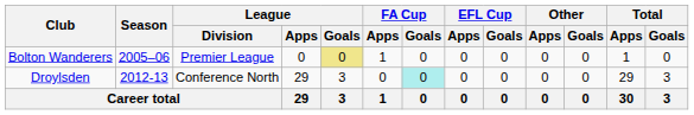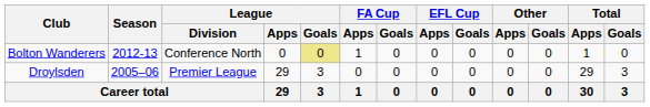 <table class="wikitable" style="text-align: center">
 <tr>
 <th rowspan="2">Club</th>
 <th rowspan="2">Season</th>
 <th colspan="3">League</th>
 <th colspan="2"><a href='#'>FA Cup</a></th>
 <th colspan="2"><a href='#'>EFL Cup</a></th>
 <th colspan="2">Other</th>
 <th colspan="2">Total</th>
 </tr>
 <tr>
 <th>Division</th>
 <th>Apps</th>
 <th>Goals</th>
 <th>Apps</th>
 <th>Goals</th>
 <th>Apps</th>
 <th>Goals</th>
 <th>Apps</th>
 <th>Goals</th>
 <th>Apps</th>
 <th>Goals</th>
 </tr>
 <tr>
 <td><a href='#'>Bolton Wanderers</a></td>
-<td><a href='#'>2005–06</a></td>
-<td><a href='#'>Premier League</a></td>
+<td><a href='#'>2012-13</a></td>
+<td>Conference North</td>
 <td>0</td>
 <td style="background: khaki;">0</td>
 <td>1</td>
 <td>0</td>
 <td>0</td>
 <td>0</td>
 <td>0</td>
 <td>0</td>
 <td>1</td>
 <td>0</td>
 </tr>
 <tr>
 <td><a href='#'>Droylsden</a></td>
-<td><a href='#'>2012-13</a></td>
-<td>Conference North</td>
+<td><a href='#'>2005–06</a></td>
+<td><a href='#'>Premier League</a></td>
 <td>29</td>
 <td>3</td>
 <td>0</td>
-<td style="background: paleturquoise;">0</td>
+<td>0</td>
 <td>0</td>
 <td>0</td>
 <td>0</td>
 <td>0</td>
 <td>29</td>
 <td>3</td>
 </tr>
 <tr>
 <th colspan="3">Career total</th>
 <th>29</th>
 <th>3</th>
 <th>1</th>
 <th>0</th>
 <th>0</th>
 <th>0</th>
 <th>0</th>
 <th>0</th>
 <th>30</th>
 <th>3</th>
 </tr>
 </table>
